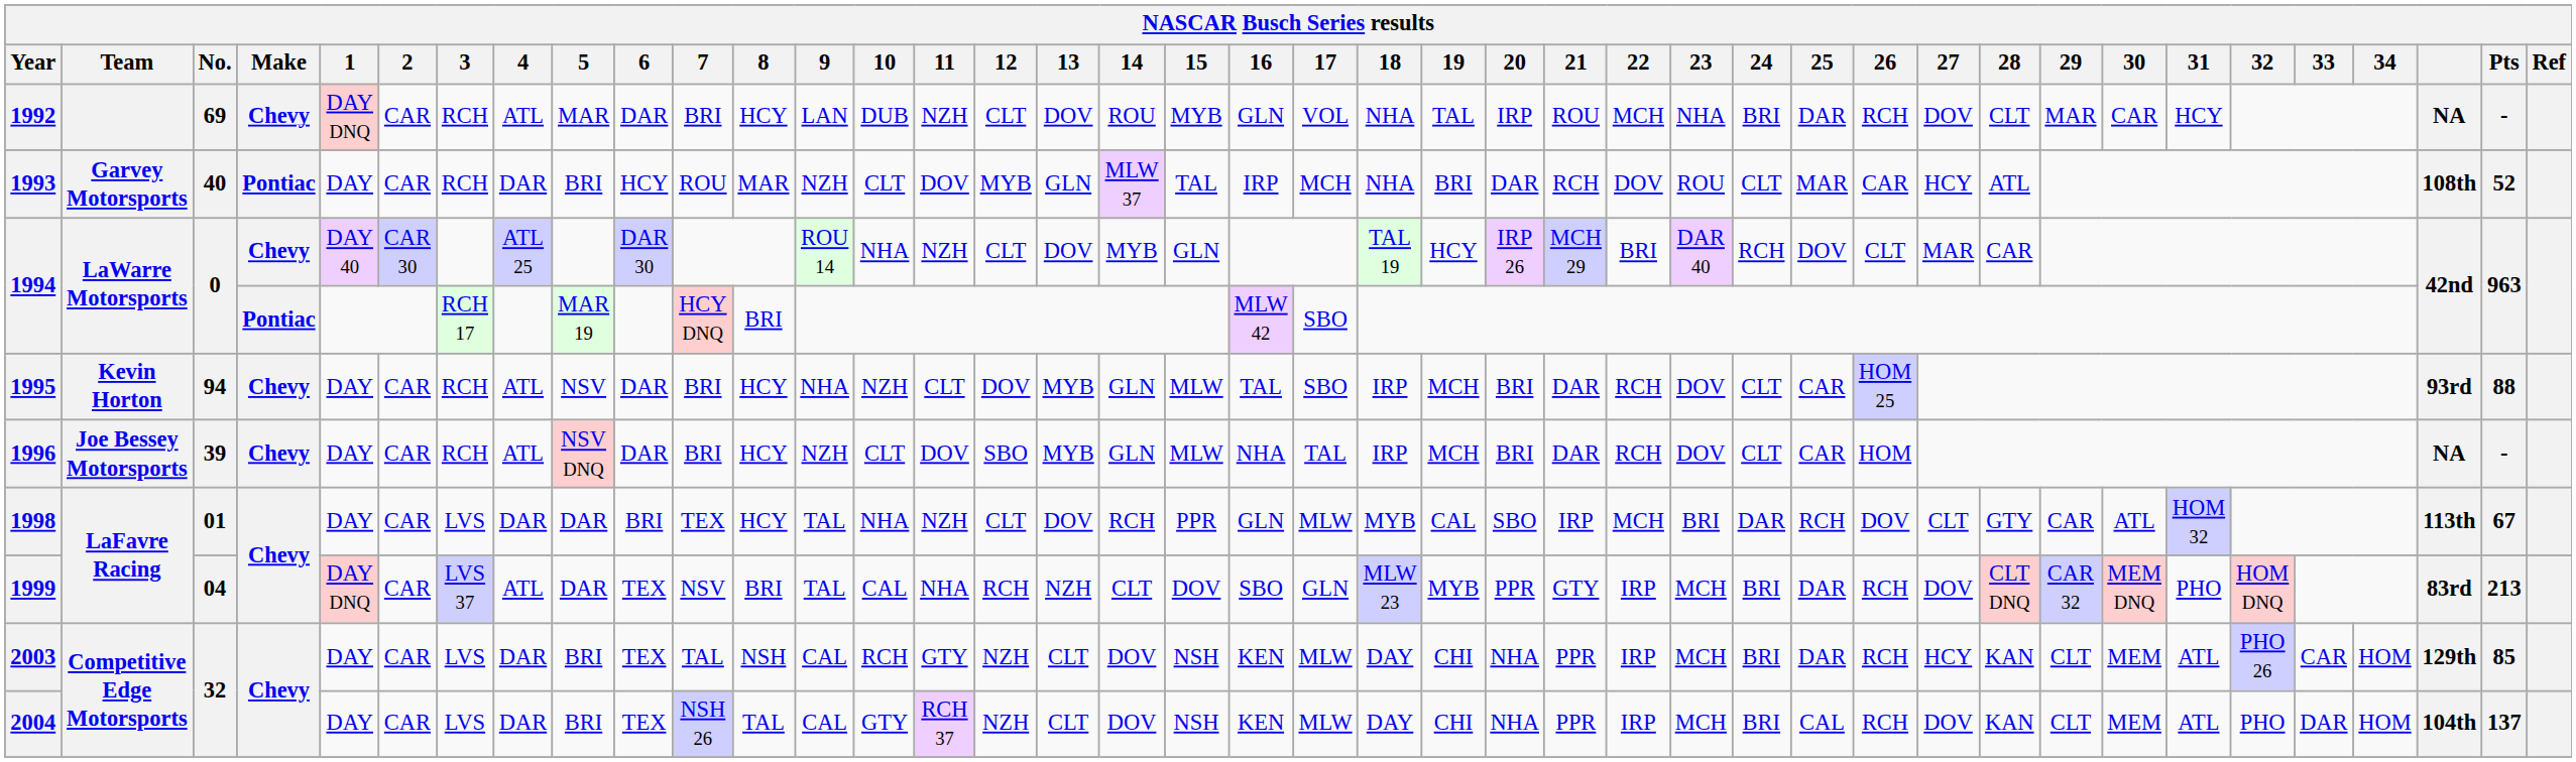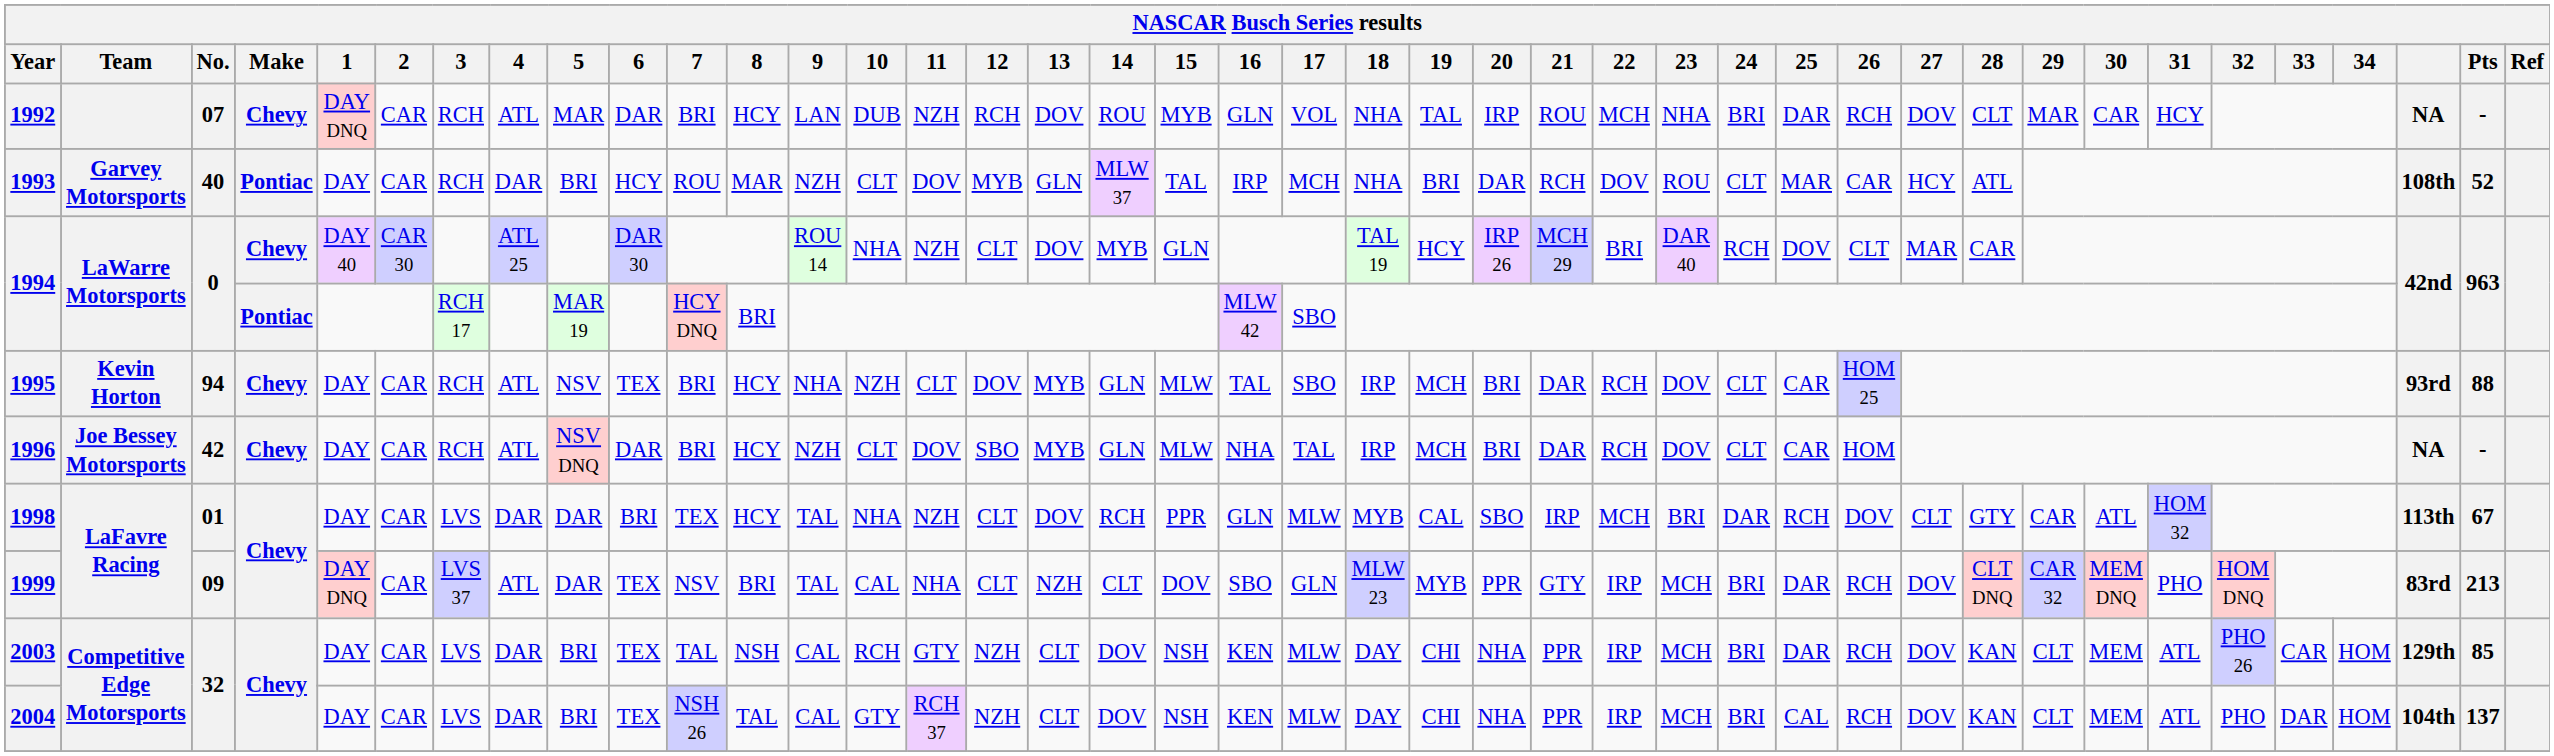 <table class="wikitable" style="text-align:center; font-size:75%">
 <tr>
 <th colspan=42><a href='#'>NASCAR</a> <a href='#'>Busch Series</a> results</th>
 </tr>
 <tr>
 <th>Year</th>
 <th>Team</th>
 <th>No.</th>
 <th>Make</th>
 <th>1</th>
 <th>2</th>
 <th>3</th>
 <th>4</th>
 <th>5</th>
 <th>6</th>
 <th>7</th>
 <th>8</th>
 <th>9</th>
 <th>10</th>
 <th>11</th>
 <th>12</th>
 <th>13</th>
 <th>14</th>
 <th>15</th>
 <th>16</th>
 <th>17</th>
 <th>18</th>
 <th>19</th>
 <th>20</th>
 <th>21</th>
 <th>22</th>
 <th>23</th>
 <th>24</th>
 <th>25</th>
 <th>26</th>
 <th>27</th>
 <th>28</th>
 <th>29</th>
 <th>30</th>
 <th>31</th>
 <th>32</th>
 <th>33</th>
 <th>34</th>
 <th></th>
 <th>Pts</th>
 <th>Ref</th>
 </tr>
 <tr>
 <th><a href='#'>1992</a></th>
 <th></th>
-<th>69</th>
+<th>07</th>
 <th><a href='#'>Chevy</a></th>
 <td style="background:#FFCFCF;"><a href='#'>DAY</a><br><small>DNQ</small></td>
 <td><a href='#'>CAR</a></td>
 <td><a href='#'>RCH</a></td>
 <td><a href='#'>ATL</a></td>
 <td><a href='#'>MAR</a></td>
 <td><a href='#'>DAR</a></td>
 <td><a href='#'>BRI</a></td>
 <td><a href='#'>HCY</a></td>
 <td><a href='#'>LAN</a></td>
 <td><a href='#'>DUB</a></td>
 <td><a href='#'>NZH</a></td>
-<td><a href='#'>CLT</a></td>
+<td><a href='#'>RCH</a></td>
 <td><a href='#'>DOV</a></td>
 <td><a href='#'>ROU</a></td>
 <td><a href='#'>MYB</a></td>
 <td><a href='#'>GLN</a></td>
 <td><a href='#'>VOL</a></td>
 <td><a href='#'>NHA</a></td>
 <td><a href='#'>TAL</a></td>
 <td><a href='#'>IRP</a></td>
 <td><a href='#'>ROU</a></td>
 <td><a href='#'>MCH</a></td>
 <td><a href='#'>NHA</a></td>
 <td><a href='#'>BRI</a></td>
 <td><a href='#'>DAR</a></td>
 <td><a href='#'>RCH</a></td>
 <td><a href='#'>DOV</a></td>
 <td><a href='#'>CLT</a></td>
 <td><a href='#'>MAR</a></td>
 <td><a href='#'>CAR</a></td>
 <td><a href='#'>HCY</a></td>
 <td colspan=3></td>
 <th>NA</th>
 <th>-</th>
 <th></th>
 </tr>
 <tr>
 <th><a href='#'>1993</a></th>
 <th><a href='#'>Garvey Motorsports</a></th>
 <th>40</th>
 <th><a href='#'>Pontiac</a></th>
 <td><a href='#'>DAY</a></td>
 <td><a href='#'>CAR</a></td>
 <td><a href='#'>RCH</a></td>
 <td><a href='#'>DAR</a></td>
 <td><a href='#'>BRI</a></td>
 <td><a href='#'>HCY</a></td>
 <td><a href='#'>ROU</a></td>
 <td><a href='#'>MAR</a></td>
 <td><a href='#'>NZH</a></td>
 <td><a href='#'>CLT</a></td>
 <td><a href='#'>DOV</a></td>
 <td><a href='#'>MYB</a></td>
 <td><a href='#'>GLN</a></td>
 <td style="background:#EFCFFF;"><a href='#'>MLW</a><br><small>37</small></td>
 <td><a href='#'>TAL</a></td>
 <td><a href='#'>IRP</a></td>
 <td><a href='#'>MCH</a></td>
 <td><a href='#'>NHA</a></td>
 <td><a href='#'>BRI</a></td>
 <td><a href='#'>DAR</a></td>
 <td><a href='#'>RCH</a></td>
 <td><a href='#'>DOV</a></td>
 <td><a href='#'>ROU</a></td>
 <td><a href='#'>CLT</a></td>
 <td><a href='#'>MAR</a></td>
 <td><a href='#'>CAR</a></td>
 <td><a href='#'>HCY</a></td>
 <td><a href='#'>ATL</a></td>
 <td colspan=6></td>
 <th>108th</th>
 <th>52</th>
 <th></th>
 </tr>
 <tr>
 <th rowspan=2><a href='#'>1994</a></th>
 <th rowspan=2><a href='#'>LaWarre Motorsports</a></th>
 <th rowspan=2>0</th>
 <th><a href='#'>Chevy</a></th>
 <td style="background:#EFCFFF;"><a href='#'>DAY</a><br><small>40</small></td>
 <td style="background:#CFCFFF;"><a href='#'>CAR</a><br><small>30</small></td>
 <td></td>
 <td style="background:#CFCFFF;"><a href='#'>ATL</a><br><small>25</small></td>
 <td></td>
 <td style="background:#CFCFFF;"><a href='#'>DAR</a><br><small>30</small></td>
 <td colspan=2></td>
 <td style="background:#DFFFDF;"><a href='#'>ROU</a><br><small>14</small></td>
 <td><a href='#'>NHA</a></td>
 <td><a href='#'>NZH</a></td>
 <td><a href='#'>CLT</a></td>
 <td><a href='#'>DOV</a></td>
 <td><a href='#'>MYB</a></td>
 <td><a href='#'>GLN</a></td>
 <td colspan=2></td>
 <td style="background:#DFFFDF;"><a href='#'>TAL</a><br><small>19</small></td>
 <td><a href='#'>HCY</a></td>
 <td style="background:#EFCFFF;"><a href='#'>IRP</a><br><small>26</small></td>
 <td style="background:#CFCFFF;"><a href='#'>MCH</a><br><small>29</small></td>
 <td><a href='#'>BRI</a></td>
 <td style="background:#EFCFFF;"><a href='#'>DAR</a><br><small>40</small></td>
 <td><a href='#'>RCH</a></td>
 <td><a href='#'>DOV</a></td>
 <td><a href='#'>CLT</a></td>
 <td><a href='#'>MAR</a></td>
 <td><a href='#'>CAR</a></td>
 <td colspan=6></td>
 <th rowspan=2>42nd</th>
 <th rowspan=2>963</th>
 <th rowspan=2></th>
 </tr>
 <tr>
 <th><a href='#'>Pontiac</a></th>
 <td colspan=2></td>
 <td style="background:#DFFFDF;"><a href='#'>RCH</a><br><small>17</small></td>
 <td></td>
 <td style="background:#DFFFDF;"><a href='#'>MAR</a><br><small>19</small></td>
 <td></td>
 <td style="background:#FFCFCF;"><a href='#'>HCY</a><br><small>DNQ</small></td>
 <td><a href='#'>BRI</a></td>
 <td colspan=7></td>
 <td style="background:#EFCFFF;"><a href='#'>MLW</a><br><small>42</small></td>
 <td><a href='#'>SBO</a></td>
 <td colspan=17></td>
 </tr>
 <tr>
 <th><a href='#'>1995</a></th>
 <th><a href='#'>Kevin Horton</a></th>
 <th>94</th>
 <th><a href='#'>Chevy</a></th>
 <td><a href='#'>DAY</a></td>
 <td><a href='#'>CAR</a></td>
 <td><a href='#'>RCH</a></td>
 <td><a href='#'>ATL</a></td>
 <td><a href='#'>NSV</a></td>
-<td><a href='#'>DAR</a></td>
+<td><a href='#'>TEX</a></td>
 <td><a href='#'>BRI</a></td>
 <td><a href='#'>HCY</a></td>
 <td><a href='#'>NHA</a></td>
 <td><a href='#'>NZH</a></td>
 <td><a href='#'>CLT</a></td>
 <td><a href='#'>DOV</a></td>
 <td><a href='#'>MYB</a></td>
 <td><a href='#'>GLN</a></td>
 <td><a href='#'>MLW</a></td>
 <td><a href='#'>TAL</a></td>
 <td><a href='#'>SBO</a></td>
 <td><a href='#'>IRP</a></td>
 <td><a href='#'>MCH</a></td>
 <td><a href='#'>BRI</a></td>
 <td><a href='#'>DAR</a></td>
 <td><a href='#'>RCH</a></td>
 <td><a href='#'>DOV</a></td>
 <td><a href='#'>CLT</a></td>
 <td><a href='#'>CAR</a></td>
 <td style="background:#CFCFFF;"><a href='#'>HOM</a><br><small>25</small></td>
 <td colspan=8></td>
 <th>93rd</th>
 <th>88</th>
 <th></th>
 </tr>
 <tr>
 <th><a href='#'>1996</a></th>
 <th><a href='#'>Joe Bessey Motorsports</a></th>
-<th>39</th>
+<th>42</th>
 <th><a href='#'>Chevy</a></th>
 <td><a href='#'>DAY</a></td>
 <td><a href='#'>CAR</a></td>
 <td><a href='#'>RCH</a></td>
 <td><a href='#'>ATL</a></td>
 <td style="background:#FFCFCF;"><a href='#'>NSV</a><br><small>DNQ</small></td>
 <td><a href='#'>DAR</a></td>
 <td><a href='#'>BRI</a></td>
 <td><a href='#'>HCY</a></td>
 <td><a href='#'>NZH</a></td>
 <td><a href='#'>CLT</a></td>
 <td><a href='#'>DOV</a></td>
 <td><a href='#'>SBO</a></td>
 <td><a href='#'>MYB</a></td>
 <td><a href='#'>GLN</a></td>
 <td><a href='#'>MLW</a></td>
 <td><a href='#'>NHA</a></td>
 <td><a href='#'>TAL</a></td>
 <td><a href='#'>IRP</a></td>
 <td><a href='#'>MCH</a></td>
 <td><a href='#'>BRI</a></td>
 <td><a href='#'>DAR</a></td>
 <td><a href='#'>RCH</a></td>
 <td><a href='#'>DOV</a></td>
 <td><a href='#'>CLT</a></td>
 <td><a href='#'>CAR</a></td>
 <td><a href='#'>HOM</a></td>
 <td colspan=8></td>
 <th>NA</th>
 <th>-</th>
 <th></th>
 </tr>
 <tr>
 <th><a href='#'>1998</a></th>
 <th rowspan=2><a href='#'>LaFavre Racing</a></th>
 <th>01</th>
 <th rowspan=2><a href='#'>Chevy</a></th>
 <td><a href='#'>DAY</a></td>
 <td><a href='#'>CAR</a></td>
 <td><a href='#'>LVS</a></td>
 <td><a href='#'>DAR</a></td>
 <td><a href='#'>DAR</a></td>
 <td><a href='#'>BRI</a></td>
 <td><a href='#'>TEX</a></td>
 <td><a href='#'>HCY</a></td>
 <td><a href='#'>TAL</a></td>
 <td><a href='#'>NHA</a></td>
 <td><a href='#'>NZH</a></td>
 <td><a href='#'>CLT</a></td>
 <td><a href='#'>DOV</a></td>
 <td><a href='#'>RCH</a></td>
 <td><a href='#'>PPR</a></td>
 <td><a href='#'>GLN</a></td>
 <td><a href='#'>MLW</a></td>
 <td><a href='#'>MYB</a></td>
 <td><a href='#'>CAL</a></td>
 <td><a href='#'>SBO</a></td>
 <td><a href='#'>IRP</a></td>
 <td><a href='#'>MCH</a></td>
 <td><a href='#'>BRI</a></td>
 <td><a href='#'>DAR</a></td>
 <td><a href='#'>RCH</a></td>
 <td><a href='#'>DOV</a></td>
 <td><a href='#'>CLT</a></td>
 <td><a href='#'>GTY</a></td>
 <td><a href='#'>CAR</a></td>
 <td><a href='#'>ATL</a></td>
 <td style="background:#CFCFFF;"><a href='#'>HOM</a><br><small>32</small></td>
 <td colspan=3></td>
 <th>113th</th>
 <th>67</th>
 <th></th>
 </tr>
 <tr>
 <th><a href='#'>1999</a></th>
-<th>04</th>
+<th>09</th>
 <td style="background:#FFCFCF;"><a href='#'>DAY</a><br><small>DNQ</small></td>
 <td><a href='#'>CAR</a></td>
 <td style="background:#CFCFFF;"><a href='#'>LVS</a><br><small>37</small></td>
 <td><a href='#'>ATL</a></td>
 <td><a href='#'>DAR</a></td>
 <td><a href='#'>TEX</a></td>
 <td><a href='#'>NSV</a></td>
 <td><a href='#'>BRI</a></td>
 <td><a href='#'>TAL</a></td>
 <td><a href='#'>CAL</a></td>
 <td><a href='#'>NHA</a></td>
-<td><a href='#'>RCH</a></td>
+<td><a href='#'>CLT</a></td>
 <td><a href='#'>NZH</a></td>
 <td><a href='#'>CLT</a></td>
 <td><a href='#'>DOV</a></td>
 <td><a href='#'>SBO</a></td>
 <td><a href='#'>GLN</a></td>
 <td style="background:#CFCFFF;"><a href='#'>MLW</a><br><small>23</small></td>
 <td><a href='#'>MYB</a></td>
 <td><a href='#'>PPR</a></td>
 <td><a href='#'>GTY</a></td>
 <td><a href='#'>IRP</a></td>
 <td><a href='#'>MCH</a></td>
 <td><a href='#'>BRI</a></td>
 <td><a href='#'>DAR</a></td>
 <td><a href='#'>RCH</a></td>
 <td><a href='#'>DOV</a></td>
 <td style="background:#FFCFCF;"><a href='#'>CLT</a><br><small>DNQ</small></td>
 <td style="background:#CFCFFF;"><a href='#'>CAR</a><br><small>32</small></td>
 <td style="background:#FFCFCF;"><a href='#'>MEM</a><br><small>DNQ</small></td>
 <td><a href='#'>PHO</a></td>
 <td style="background:#FFCFCF;"><a href='#'>HOM</a><br><small>DNQ</small></td>
 <td colspan=2></td>
 <th>83rd</th>
 <th>213</th>
 <th></th>
 </tr>
 <tr>
 <th><a href='#'>2003</a></th>
 <th rowspan=2><a href='#'>Competitive Edge Motorsports</a></th>
 <th rowspan=2>32</th>
 <th rowspan=2><a href='#'>Chevy</a></th>
 <td><a href='#'>DAY</a></td>
 <td><a href='#'>CAR</a></td>
 <td><a href='#'>LVS</a></td>
 <td><a href='#'>DAR</a></td>
 <td><a href='#'>BRI</a></td>
 <td><a href='#'>TEX</a></td>
 <td><a href='#'>TAL</a></td>
 <td><a href='#'>NSH</a></td>
 <td><a href='#'>CAL</a></td>
 <td><a href='#'>RCH</a></td>
 <td><a href='#'>GTY</a></td>
 <td><a href='#'>NZH</a></td>
 <td><a href='#'>CLT</a></td>
 <td><a href='#'>DOV</a></td>
 <td><a href='#'>NSH</a></td>
 <td><a href='#'>KEN</a></td>
 <td><a href='#'>MLW</a></td>
 <td><a href='#'>DAY</a></td>
 <td><a href='#'>CHI</a></td>
 <td><a href='#'>NHA</a></td>
 <td><a href='#'>PPR</a></td>
 <td><a href='#'>IRP</a></td>
 <td><a href='#'>MCH</a></td>
 <td><a href='#'>BRI</a></td>
 <td><a href='#'>DAR</a></td>
 <td><a href='#'>RCH</a></td>
-<td><a href='#'>HCY</a></td>
+<td><a href='#'>DOV</a></td>
 <td><a href='#'>KAN</a></td>
 <td><a href='#'>CLT</a></td>
 <td><a href='#'>MEM</a></td>
 <td><a href='#'>ATL</a></td>
 <td style="background:#CFCFFF;"><a href='#'>PHO</a><br><small>26</small></td>
 <td><a href='#'>CAR</a></td>
 <td><a href='#'>HOM</a></td>
 <th>129th</th>
 <th>85</th>
 <th></th>
 </tr>
 <tr>
 <th><a href='#'>2004</a></th>
 <td><a href='#'>DAY</a></td>
 <td><a href='#'>CAR</a></td>
 <td><a href='#'>LVS</a></td>
 <td><a href='#'>DAR</a></td>
 <td><a href='#'>BRI</a></td>
 <td><a href='#'>TEX</a></td>
 <td style="background:#CFCFFF;"><a href='#'>NSH</a><br><small>26</small></td>
 <td><a href='#'>TAL</a></td>
 <td><a href='#'>CAL</a></td>
 <td><a href='#'>GTY</a></td>
 <td style="background:#EFCFFF;"><a href='#'>RCH</a><br><small>37</small></td>
 <td><a href='#'>NZH</a></td>
 <td><a href='#'>CLT</a></td>
 <td><a href='#'>DOV</a></td>
 <td><a href='#'>NSH</a></td>
 <td><a href='#'>KEN</a></td>
 <td><a href='#'>MLW</a></td>
 <td><a href='#'>DAY</a></td>
 <td><a href='#'>CHI</a></td>
 <td><a href='#'>NHA</a></td>
 <td><a href='#'>PPR</a></td>
 <td><a href='#'>IRP</a></td>
 <td><a href='#'>MCH</a></td>
 <td><a href='#'>BRI</a></td>
 <td><a href='#'>CAL</a></td>
 <td><a href='#'>RCH</a></td>
 <td><a href='#'>DOV</a></td>
 <td><a href='#'>KAN</a></td>
 <td><a href='#'>CLT</a></td>
 <td><a href='#'>MEM</a></td>
 <td><a href='#'>ATL</a></td>
 <td><a href='#'>PHO</a></td>
 <td><a href='#'>DAR</a></td>
 <td><a href='#'>HOM</a></td>
 <th>104th</th>
 <th>137</th>
 <th></th>
 </tr>
 </table>
